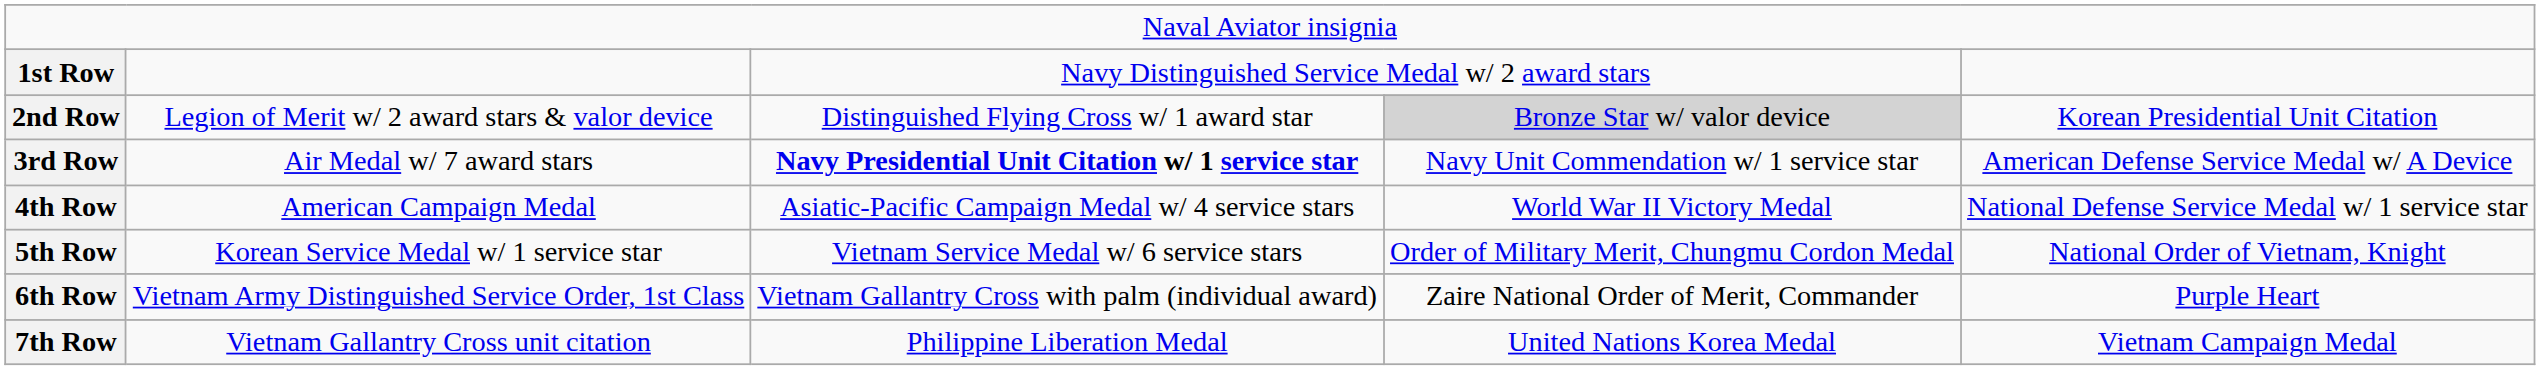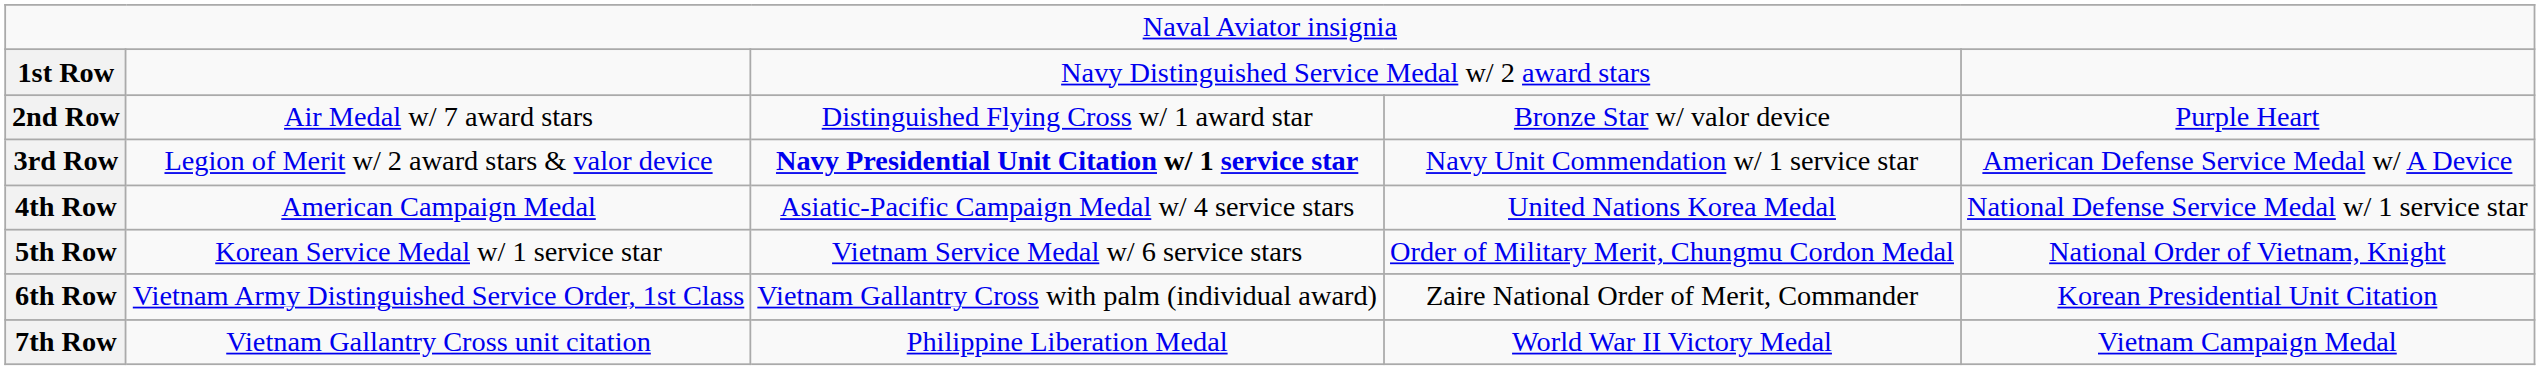 <table class="wikitable" style="margin:1em auto; text-align:center;">
 <tr>
 <td colspan="5"><a href='#'>Naval Aviator insignia</a></td>
 </tr>
 <tr>
 <th>1st Row</th>
 <td></td>
 <td colspan="2"><a href='#'>Navy Distinguished Service Medal</a> w/ 2 <a href='#'>award stars</a></td>
 <td></td>
 </tr>
 <tr>
 <th>2nd Row</th>
-<td><a href='#'>Legion of Merit</a> w/ 2 award stars & <a href='#'>valor device</a></td>
+<td><a href='#'>Air Medal</a> w/ 7 award stars</td>
 <td><a href='#'>Distinguished Flying Cross</a> w/ 1 award star</td>
-<td style="background: lightgrey;"><a href='#'>Bronze Star</a> w/ valor device</td>
-<td><a href='#'>Korean Presidential Unit Citation</a></td>
+<td><a href='#'>Bronze Star</a> w/ valor device</td>
+<td><a href='#'>Purple Heart</a></td>
 </tr>
 <tr>
 <th>3rd Row</th>
-<td><a href='#'>Air Medal</a> w/ 7 award stars</td>
+<td><a href='#'>Legion of Merit</a> w/ 2 award stars & <a href='#'>valor device</a></td>
 <td><strong><a href='#'>Navy Presidential Unit Citation</a> w/ 1 <a href='#'>service star</a></strong></td>
 <td><a href='#'>Navy Unit Commendation</a> w/ 1 service star</td>
 <td><a href='#'>American Defense Service Medal</a> w/ <a href='#'>A Device</a></td>
 </tr>
 <tr>
 <th>4th Row</th>
 <td><a href='#'>American Campaign Medal</a></td>
 <td><a href='#'>Asiatic-Pacific Campaign Medal</a> w/ 4 service stars</td>
-<td><a href='#'>World War II Victory Medal</a></td>
+<td><a href='#'>United Nations Korea Medal</a></td>
 <td><a href='#'>National Defense Service Medal</a> w/ 1 service star</td>
 </tr>
 <tr>
 <th>5th Row</th>
 <td><a href='#'>Korean Service Medal</a> w/ 1 service star</td>
 <td><a href='#'>Vietnam Service Medal</a> w/ 6 service stars</td>
 <td><a href='#'>Order of Military Merit, Chungmu Cordon Medal</a></td>
 <td><a href='#'>National Order of Vietnam, Knight</a></td>
 </tr>
 <tr>
 <th>6th Row</th>
 <td><a href='#'>Vietnam Army Distinguished Service Order, 1st Class</a></td>
 <td><a href='#'>Vietnam Gallantry Cross</a> with palm (individual award)</td>
 <td>Zaire National Order of Merit, Commander</td>
-<td><a href='#'>Purple Heart</a></td>
+<td><a href='#'>Korean Presidential Unit Citation</a></td>
 </tr>
 <tr>
 <th>7th Row</th>
 <td><a href='#'>Vietnam Gallantry Cross unit citation</a></td>
 <td><a href='#'>Philippine Liberation Medal</a></td>
-<td><a href='#'>United Nations Korea Medal</a></td>
+<td><a href='#'>World War II Victory Medal</a></td>
 <td><a href='#'>Vietnam Campaign Medal</a></td>
 </tr>
 </table>
